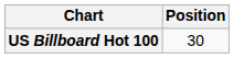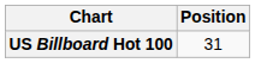 <table class="wikitable plainrowheaders" style="text-align:center">
 <tr>
 <th scope="col">Chart</th>
 <th scope="col">Position</th>
 </tr>
 <tr>
 <th scope="row">US <em>Billboard</em> Hot 100</th>
-<td>30</td>
+<td>31</td>
 </tr>
 </table>
